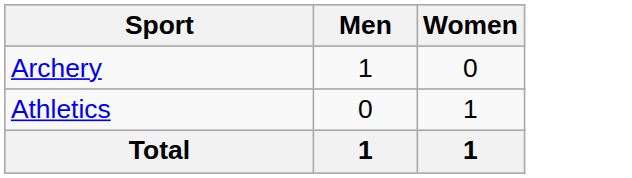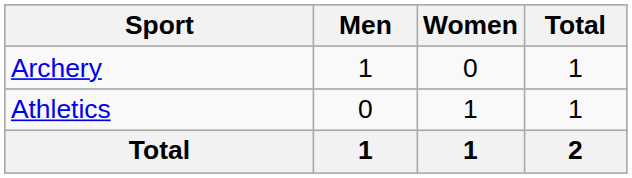 <table class="wikitable sortable" style="text-align:center;">
 <tr>
 <th width=180>Sport</th>
 <th width=55>Men</th>
 <th width=55>Women</th>
+<th width=55>Total</th>
 </tr>
 <tr>
 <td align=left><a href='#'>Archery</a></td>
 <td>1</td>
 <td>0</td>
+<td>1</td>
 </tr>
 <tr>
 <td align=left><a href='#'>Athletics</a></td>
 <td>0</td>
+<td>1</td>
 <td>1</td>
 </tr>
 <tr>
 <th>Total</th>
 <th>1</th>
 <th>1</th>
+<th>2</th>
 </tr>
 </table>
